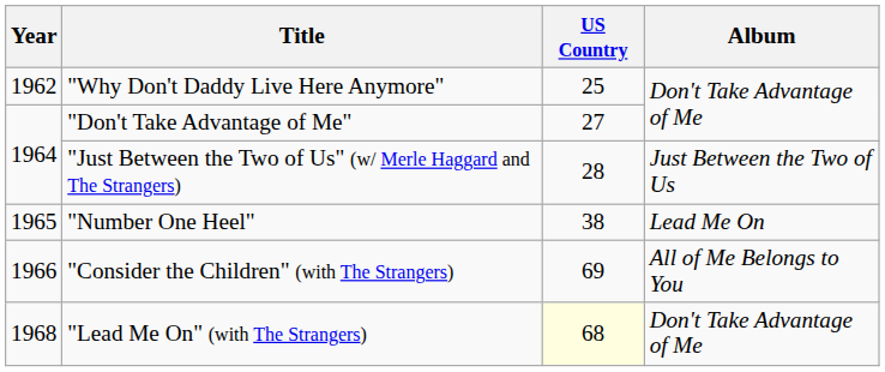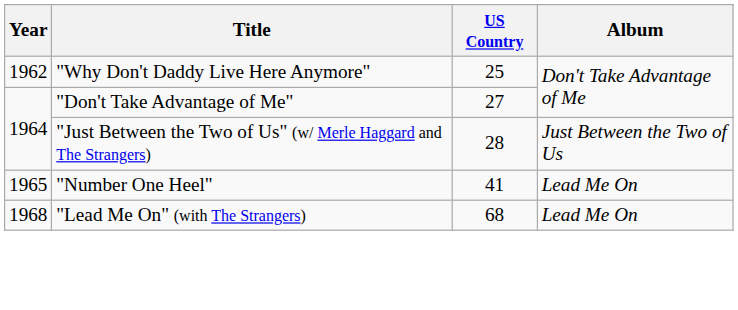 <table class="wikitable">
 <tr>
 <th>Year</th>
 <th>Title</th>
 <th><small><a href='#'>US Country</a></small></th>
 <th>Album</th>
 </tr>
 <tr>
 <td>1962</td>
 <td>"Why Don't Daddy Live Here Anymore"</td>
 <td align="center">25</td>
 <td rowspan="2"><em>Don't Take Advantage of Me</em></td>
 </tr>
 <tr>
 <td rowspan="2">1964</td>
 <td>"Don't Take Advantage of Me"</td>
 <td align="center">27</td>
 </tr>
 <tr>
 <td>"Just Between the Two of Us" <small>(w/ <a href='#'>Merle Haggard</a> and <a href='#'>The Strangers</a>)</small></td>
 <td align="center">28</td>
 <td><em>Just Between the Two of Us</em></td>
 </tr>
 <tr>
 <td>1965</td>
 <td>"Number One Heel"</td>
-<td align="center">38</td>
+<td align="center">41</td>
 <td><em>Lead Me On</em></td>
-</tr>
-<tr>
-<td>1966</td>
-<td>"Consider the Children" <small> (with <a href='#'>The Strangers</a>)</small></td>
-<td align="center">69</td>
-<td><em>All of Me Belongs to You</em></td>
 </tr>
 <tr>
 <td>1968</td>
 <td>"Lead Me On" <small> (with <a href='#'>The Strangers</a>)</small></td>
-<td align="center" style="background: lightyellow;">68</td>
-<td><em>Don't Take Advantage of Me</em></td>
+<td align="center">68</td>
+<td><em>Lead Me On</em></td>
 </tr>
 </table>
